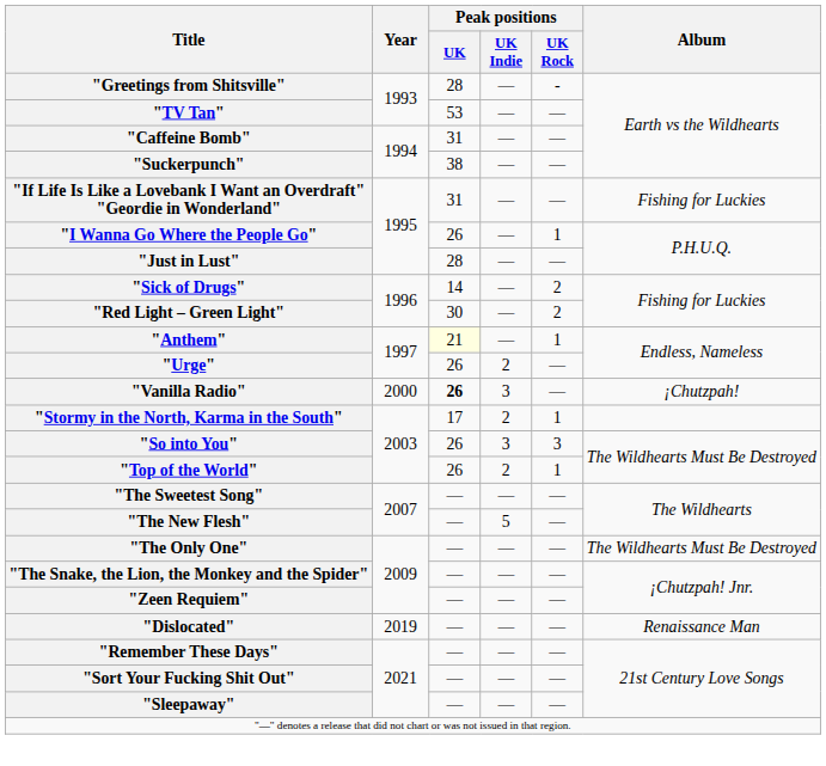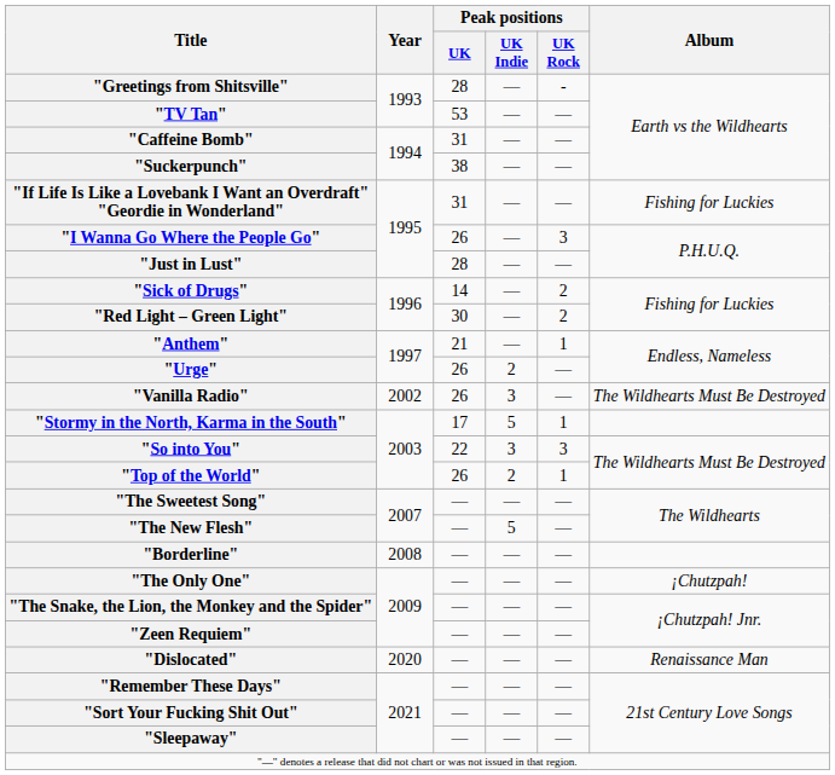 <table class="wikitable plainrowheaders" style="text-align:center;">
 <tr>
 <th scope="col" rowspan="2">Title</th>
 <th scope="col" rowspan="2" style="width:3em;">Year</th>
 <th scope="col" colspan="3">Peak positions</th>
 <th scope="col" rowspan="2">Album</th>
 </tr>
 <tr>
 <th scope="col" style="width:3em;font-size:90%;"><a href='#'>UK</a><br></th>
 <th scope="col" style="width:3em;font-size:90%;"><a href='#'>UK<br>Indie</a><br></th>
 <th scope="col" style="width:3em;font-size:90%;"><a href='#'>UK<br>Rock</a><br></th>
 </tr>
 <tr>
 <th scope="row">"Greetings from Shitsville"</th>
 <td rowspan="2">1993</td>
 <td>28</td>
 <td>—</td>
 <td>-</td>
 <td rowspan="4"><em>Earth vs the Wildhearts</em></td>
 </tr>
 <tr>
 <th scope="row">"<a href='#'>TV Tan</a>"</th>
 <td>53</td>
 <td>—</td>
 <td>—</td>
 </tr>
 <tr>
 <th scope="row">"Caffeine Bomb"</th>
 <td rowspan="2">1994</td>
 <td>31</td>
 <td>—</td>
 <td>—</td>
 </tr>
 <tr>
 <th scope="row">"Suckerpunch"</th>
 <td>38</td>
 <td>—</td>
 <td>—</td>
 </tr>
 <tr>
 <th scope="row">"If Life Is Like a Lovebank I Want an Overdraft"<br>"Geordie in Wonderland"</th>
 <td rowspan="3">1995</td>
 <td>31</td>
 <td>—</td>
 <td>—</td>
 <td><em>Fishing for Luckies</em></td>
 </tr>
 <tr>
 <th scope="row">"<a href='#'>I Wanna Go Where the People Go</a>"</th>
 <td>26</td>
 <td>—</td>
-<td>1</td>
+<td>3</td>
 <td rowspan="2"><em>P.H.U.Q.</em></td>
 </tr>
 <tr>
 <th scope="row">"Just in Lust"</th>
 <td>28</td>
 <td>—</td>
 <td>—</td>
 </tr>
 <tr>
 <th scope="row">"<a href='#'>Sick of Drugs</a>"</th>
 <td rowspan="2">1996</td>
 <td>14</td>
 <td>—</td>
 <td>2</td>
 <td rowspan="2"><em>Fishing for Luckies</em> </td>
 </tr>
 <tr>
 <th scope="row">"Red Light – Green Light"</th>
 <td>30</td>
 <td>—</td>
 <td>2</td>
 </tr>
 <tr>
 <th scope="row">"<a href='#'>Anthem</a>"</th>
 <td rowspan="2">1997</td>
-<td style="background: lightyellow;">21</td>
+<td>21</td>
 <td>—</td>
 <td>1</td>
 <td rowspan="2"><em>Endless, Nameless</em></td>
 </tr>
 <tr>
 <th scope="row">"<a href='#'>Urge</a>"</th>
 <td>26</td>
 <td>2</td>
 <td>—</td>
 </tr>
 <tr>
 <th scope="row">"Vanilla Radio"</th>
-<td>2000</td>
-<td><strong>26</strong></td>
+<td>2002</td>
+<td>26</td>
 <td>3</td>
 <td>—</td>
-<td><em>¡Chutzpah!</em></td>
+<td><em>The Wildhearts Must Be Destroyed</em></td>
 </tr>
 <tr>
 <th scope="row">"<a href='#'>Stormy in the North, Karma in the South</a>"</th>
 <td rowspan="3">2003</td>
 <td>17</td>
-<td>2</td>
+<td>5</td>
 <td>1</td>
 <td></td>
 </tr>
 <tr>
 <th scope="row">"<a href='#'>So into You</a>"</th>
-<td>26</td>
+<td>22</td>
 <td>3</td>
 <td>3</td>
 <td rowspan="2"><em>The Wildhearts Must Be Destroyed</em></td>
 </tr>
 <tr>
 <th scope="row">"<a href='#'>Top of the World</a>"</th>
 <td>26</td>
 <td>2</td>
 <td>1</td>
 </tr>
 <tr>
 <th scope="row">"The Sweetest Song"</th>
 <td rowspan="2">2007</td>
 <td>—</td>
 <td>—</td>
 <td>—</td>
 <td rowspan="2"><em>The Wildhearts</em></td>
 </tr>
 <tr>
 <th scope="row">"The New Flesh"</th>
 <td>—</td>
 <td>5</td>
 <td>—</td>
 </tr>
 <tr>
+<th scope="row">"Borderline"</th>
+<td>2008</td>
+<td>—</td>
+<td>—</td>
+<td>—</td>
+<td></td>
+</tr>
+<tr>
 <th scope="row">"The Only One"</th>
 <td rowspan="3">2009</td>
 <td>—</td>
 <td>—</td>
 <td>—</td>
-<td><em>The Wildhearts Must Be Destroyed</em></td>
+<td><em>¡Chutzpah!</em></td>
 </tr>
 <tr>
 <th scope="row">"The Snake, the Lion, the Monkey and the Spider"</th>
 <td>—</td>
 <td>—</td>
 <td>—</td>
 <td rowspan="2"><em>¡Chutzpah! Jnr.</em></td>
 </tr>
 <tr>
 <th scope="row">"Zeen Requiem"</th>
 <td>—</td>
 <td>—</td>
 <td>—</td>
 </tr>
 <tr>
 <th scope="row">"Dislocated"</th>
-<td>2019</td>
+<td>2020</td>
 <td>—</td>
 <td>—</td>
 <td>—</td>
 <td><em>Renaissance Man</em></td>
 </tr>
 <tr>
 <th scope="row">"Remember These Days"</th>
 <td rowspan="3">2021</td>
 <td>—</td>
 <td>—</td>
 <td>—</td>
 <td rowspan="3"><em>21st Century Love Songs</em></td>
 </tr>
 <tr>
 <th scope="row">"Sort Your Fucking Shit Out"</th>
 <td>—</td>
 <td>—</td>
 <td>—</td>
 </tr>
 <tr>
 <th scope="row">"Sleepaway"</th>
 <td>—</td>
 <td>—</td>
 <td>—</td>
 </tr>
 <tr>
 <td align="center" colspan="6" style="font-size: 8pt">"—" denotes a release that did not chart or was not issued in that region.</td>
 </tr>
 </table>
